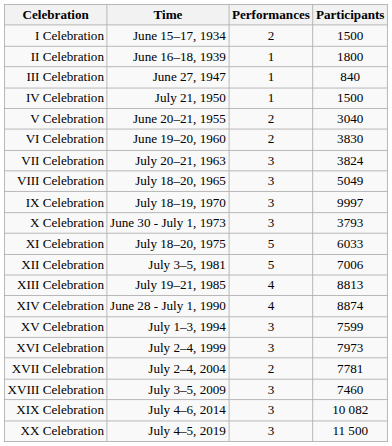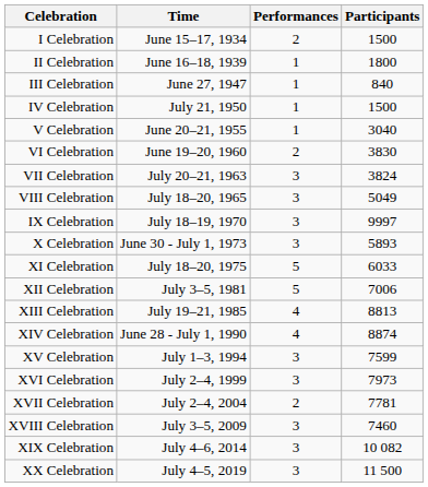 <table class="wikitable">
 <tr>
 <th>Celebration</th>
 <th>Time</th>
 <th>Performances</th>
 <th>Participants</th>
 </tr>
 <tr align="right">
 <td>I Celebration</td>
 <td>June 15–17, 1934</td>
 <td align="center">2</td>
 <td align="center">1500</td>
 </tr>
 <tr align="right">
 <td>II Celebration</td>
 <td>June 16–18, 1939</td>
 <td align="center">1</td>
 <td align="center">1800</td>
 </tr>
 <tr align="right">
 <td>III Celebration</td>
 <td>June 27, 1947</td>
 <td align="center">1</td>
 <td align="center">840</td>
 </tr>
 <tr align="right">
 <td>IV Celebration</td>
 <td>July 21, 1950</td>
 <td align="center">1</td>
 <td align="center">1500</td>
 </tr>
 <tr align="right">
 <td>V Celebration</td>
 <td>June 20–21, 1955</td>
-<td align="center">2</td>
+<td align="center">1</td>
 <td align="center">3040</td>
 </tr>
 <tr align="right">
 <td>VI Celebration</td>
 <td>June 19–20, 1960</td>
 <td align="center">2</td>
 <td align="center">3830</td>
 </tr>
 <tr align="right">
 <td>VII Celebration</td>
 <td>July 20–21, 1963</td>
 <td align="center">3</td>
 <td align="center">3824</td>
 </tr>
 <tr align="right">
 <td>VIII Celebration</td>
 <td>July 18–20, 1965</td>
 <td align="center">3</td>
 <td align="center">5049</td>
 </tr>
 <tr align="right">
 <td>IX Celebration</td>
 <td>July 18–19, 1970</td>
 <td align="center">3</td>
 <td align="center">9997</td>
 </tr>
 <tr align="right">
 <td>X Celebration</td>
 <td>June 30 - July 1, 1973</td>
 <td align="center">3</td>
-<td align="center">3793</td>
+<td align="center">5893</td>
 </tr>
 <tr align="right">
 <td>XI Celebration</td>
 <td>July 18–20, 1975</td>
 <td align="center">5</td>
 <td align="center">6033</td>
 </tr>
 <tr align="right">
 <td>XII Celebration</td>
 <td>July 3–5, 1981</td>
 <td align="center">5</td>
 <td align="center">7006</td>
 </tr>
 <tr align="right">
 <td>XIII Celebration</td>
 <td>July 19–21, 1985</td>
 <td align="center">4</td>
 <td align="center">8813</td>
 </tr>
 <tr align="right">
 <td>XIV Celebration</td>
 <td>June 28 - July 1, 1990</td>
 <td align="center">4</td>
 <td align="center">8874</td>
 </tr>
 <tr align="right">
 <td>XV Celebration</td>
 <td>July 1–3, 1994</td>
 <td align="center">3</td>
 <td align="center">7599</td>
 </tr>
 <tr align="right">
 <td>XVI Celebration</td>
 <td>July 2–4, 1999</td>
 <td align="center">3</td>
 <td align="center">7973</td>
 </tr>
 <tr align="right">
 <td>XVII Celebration</td>
 <td>July 2–4, 2004</td>
 <td align="center">2</td>
 <td align="center">7781</td>
 </tr>
 <tr align="right">
 <td>XVIII Celebration</td>
 <td>July 3–5, 2009</td>
 <td align="center">3</td>
 <td align="center">7460</td>
 </tr>
 <tr align="right">
 <td>XIX Celebration</td>
 <td>July 4–6, 2014</td>
 <td align="center">3</td>
 <td align="center">10 082</td>
 </tr>
 <tr align="right">
 <td>XX Celebration</td>
 <td>July 4–5, 2019</td>
 <td align="center">3</td>
 <td align="center">11 500 </td>
 </tr>
 </table>
